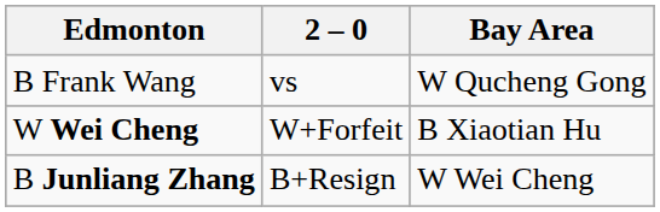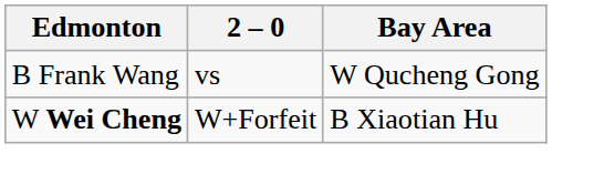 <table class="wikitable">
 <tr>
 <th>Edmonton</th>
 <th>2 – 0</th>
 <th>Bay Area</th>
 </tr>
 <tr>
 <td>B Frank Wang</td>
 <td>vs</td>
 <td>W Qucheng Gong</td>
 </tr>
 <tr>
 <td>W <strong>Wei Cheng</strong></td>
 <td>W+Forfeit</td>
 <td>B Xiaotian Hu</td>
 </tr>
-<tr>
-<td>B <strong>Junliang Zhang</strong></td>
-<td>B+Resign</td>
-<td>W Wei Cheng</td>
-</tr>
 </table>
